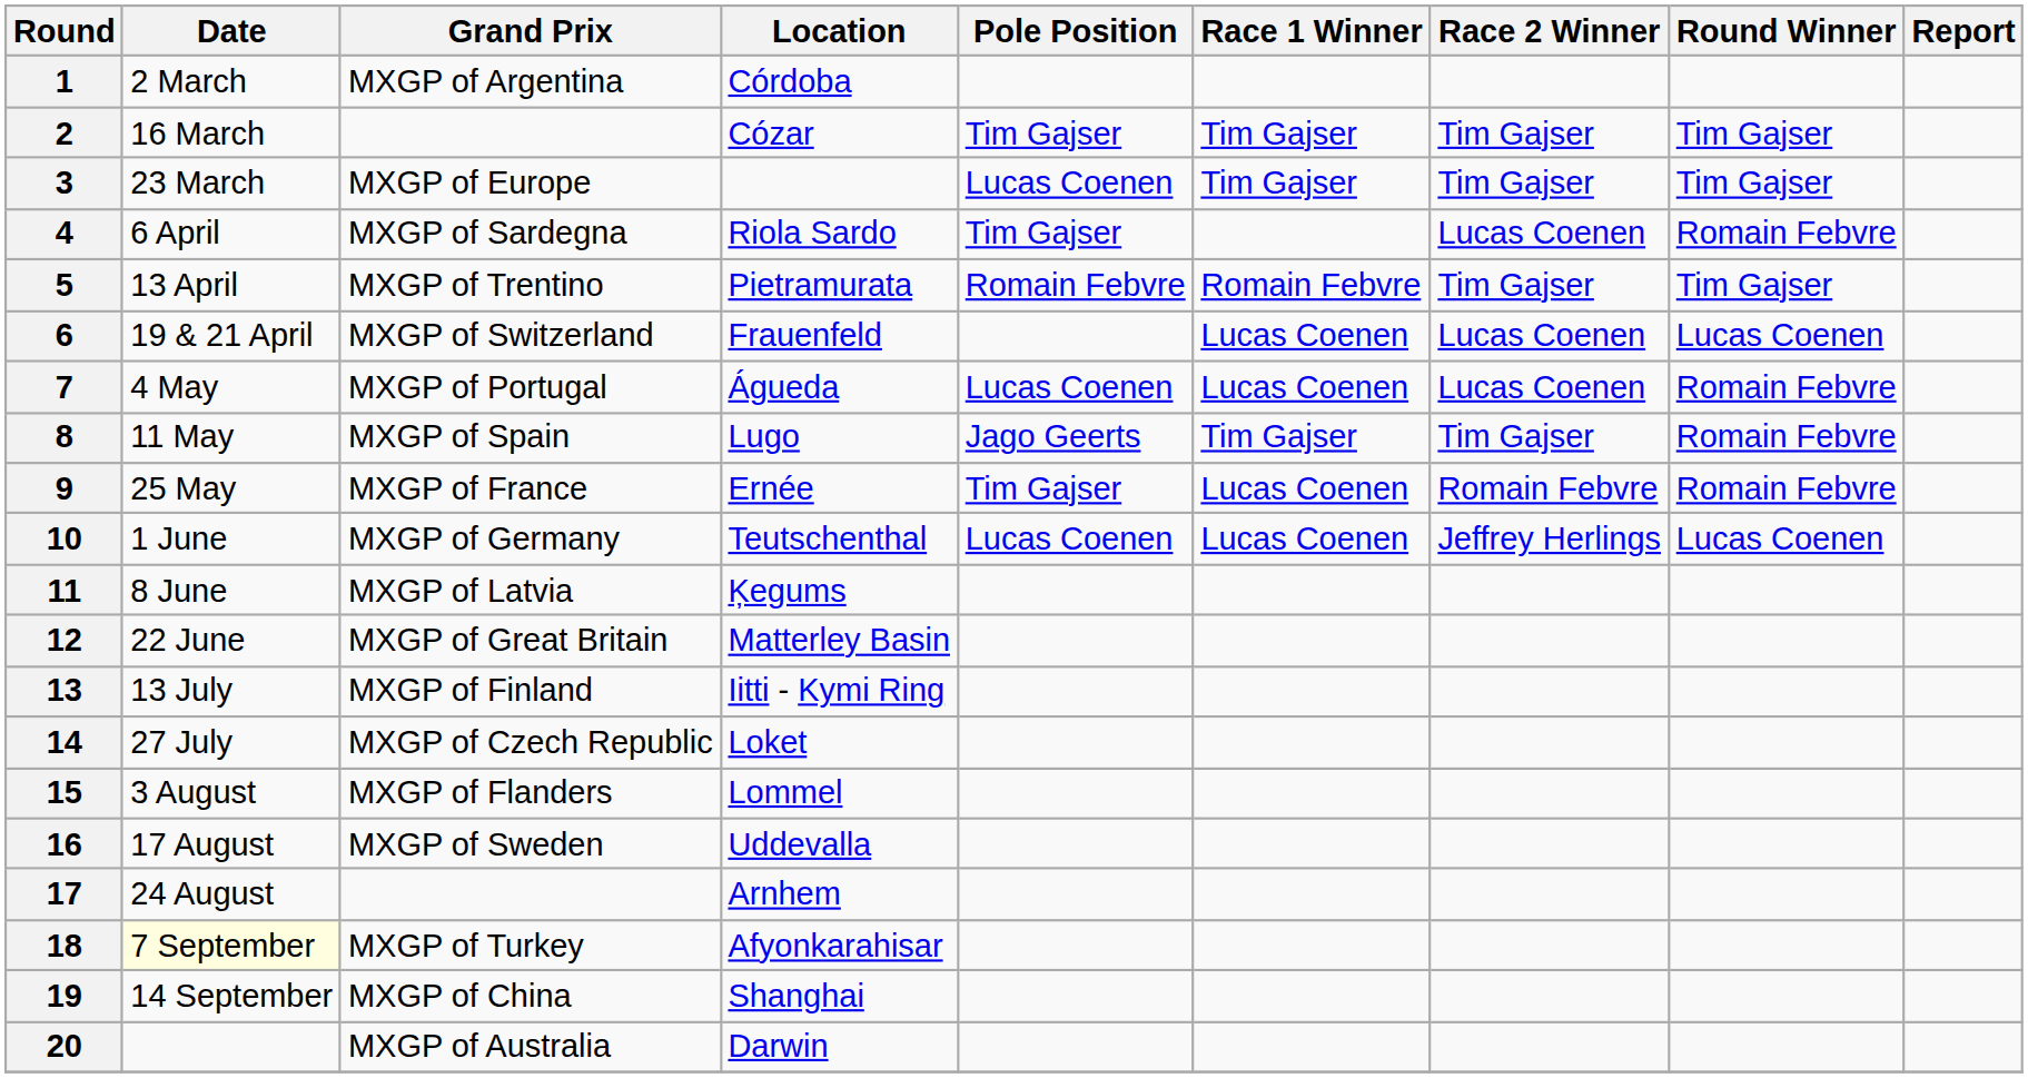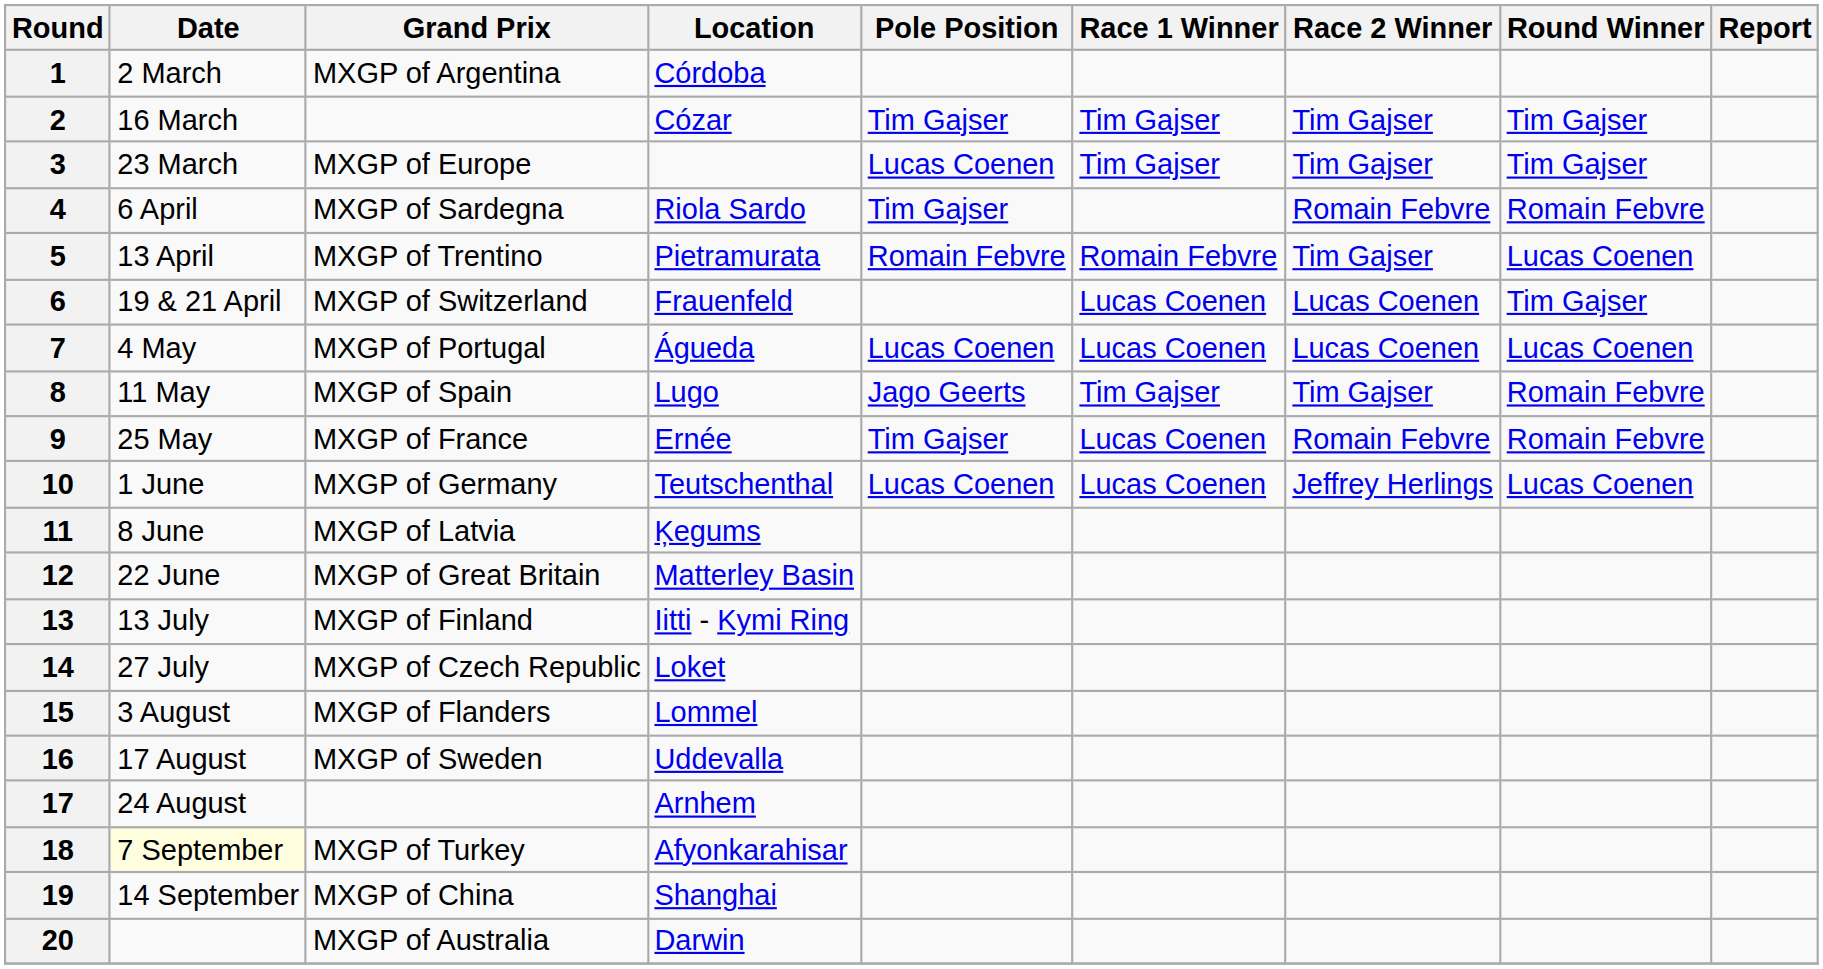 <table class="wikitable" style="font-size: 85%;">
 <tr>
 <th>Round</th>
 <th>Date</th>
 <th>Grand Prix</th>
 <th>Location</th>
 <th>Pole Position</th>
 <th>Race 1 Winner</th>
 <th>Race 2 Winner</th>
 <th>Round Winner</th>
 <th>Report</th>
 </tr>
 <tr>
 <th>1</th>
 <td>2 March</td>
 <td> MXGP of Argentina</td>
 <td><a href='#'>Córdoba</a></td>
 <td></td>
 <td></td>
 <td></td>
 <td></td>
 <td></td>
 </tr>
 <tr>
 <th>2</th>
 <td>16 March</td>
 <td></td>
 <td><a href='#'>Cózar</a></td>
 <td> <a href='#'>Tim Gajser</a></td>
 <td> <a href='#'>Tim Gajser</a></td>
 <td> <a href='#'>Tim Gajser</a></td>
 <td> <a href='#'>Tim Gajser</a></td>
 <td></td>
 </tr>
 <tr>
 <th>3</th>
 <td>23 March</td>
 <td> MXGP of Europe</td>
 <td></td>
 <td> <a href='#'>Lucas Coenen</a></td>
 <td> <a href='#'>Tim Gajser</a></td>
 <td> <a href='#'>Tim Gajser</a></td>
 <td> <a href='#'>Tim Gajser</a></td>
 <td></td>
 </tr>
 <tr>
 <th>4</th>
 <td>6 April</td>
 <td> MXGP of Sardegna</td>
 <td><a href='#'>Riola Sardo</a></td>
 <td> <a href='#'>Tim Gajser</a></td>
 <td></td>
-<td> <a href='#'>Lucas Coenen</a></td>
+<td> <a href='#'>Romain Febvre</a></td>
 <td> <a href='#'>Romain Febvre</a></td>
 <td></td>
 </tr>
 <tr>
 <th>5</th>
 <td>13 April</td>
 <td> MXGP of Trentino</td>
 <td><a href='#'>Pietramurata</a></td>
 <td> <a href='#'>Romain Febvre</a></td>
 <td> <a href='#'>Romain Febvre</a></td>
 <td> <a href='#'>Tim Gajser</a></td>
-<td> <a href='#'>Tim Gajser</a></td>
+<td> <a href='#'>Lucas Coenen</a></td>
 <td></td>
 </tr>
 <tr>
 <th>6</th>
 <td>19 & 21 April</td>
 <td> MXGP of Switzerland</td>
 <td><a href='#'>Frauenfeld</a></td>
 <td></td>
 <td> <a href='#'>Lucas Coenen</a></td>
 <td> <a href='#'>Lucas Coenen</a></td>
-<td> <a href='#'>Lucas Coenen</a></td>
+<td> <a href='#'>Tim Gajser</a></td>
 <td></td>
 </tr>
 <tr>
 <th>7</th>
 <td>4 May</td>
 <td> MXGP of Portugal</td>
 <td><a href='#'>Águeda</a></td>
 <td> <a href='#'>Lucas Coenen</a></td>
 <td> <a href='#'>Lucas Coenen</a></td>
 <td> <a href='#'>Lucas Coenen</a></td>
-<td> <a href='#'>Romain Febvre</a></td>
+<td> <a href='#'>Lucas Coenen</a></td>
 <td></td>
 </tr>
 <tr>
 <th>8</th>
 <td>11 May</td>
 <td> MXGP of Spain</td>
 <td><a href='#'>Lugo</a></td>
 <td> <a href='#'>Jago Geerts</a></td>
 <td> <a href='#'>Tim Gajser</a></td>
 <td> <a href='#'>Tim Gajser</a></td>
 <td> <a href='#'>Romain Febvre</a></td>
 <td></td>
 </tr>
 <tr>
 <th>9</th>
 <td>25 May</td>
 <td> MXGP of France</td>
 <td><a href='#'>Ernée</a></td>
 <td> <a href='#'>Tim Gajser</a></td>
 <td> <a href='#'>Lucas Coenen</a></td>
 <td> <a href='#'>Romain Febvre</a></td>
 <td> <a href='#'>Romain Febvre</a></td>
 <td></td>
 </tr>
 <tr>
 <th>10</th>
 <td>1 June</td>
 <td> MXGP of Germany</td>
 <td><a href='#'>Teutschenthal</a></td>
 <td> <a href='#'>Lucas Coenen</a></td>
 <td> <a href='#'>Lucas Coenen</a></td>
 <td> <a href='#'>Jeffrey Herlings</a></td>
 <td> <a href='#'>Lucas Coenen</a></td>
 <td></td>
 </tr>
 <tr>
 <th>11</th>
 <td>8 June</td>
 <td> MXGP of Latvia</td>
 <td><a href='#'>Ķegums</a></td>
 <td></td>
 <td></td>
 <td></td>
 <td></td>
 <td></td>
 </tr>
 <tr>
 <th>12</th>
 <td>22 June</td>
 <td> MXGP of Great Britain</td>
 <td><a href='#'>Matterley Basin</a></td>
 <td></td>
 <td></td>
 <td></td>
 <td></td>
 <td></td>
 </tr>
 <tr>
 <th>13</th>
 <td>13 July</td>
 <td> MXGP of Finland</td>
 <td><a href='#'>Iitti</a> - <a href='#'>Kymi Ring</a></td>
 <td></td>
 <td></td>
 <td></td>
 <td></td>
 <td></td>
 </tr>
 <tr>
 <th>14</th>
 <td>27 July</td>
 <td> MXGP of Czech Republic</td>
 <td><a href='#'>Loket</a></td>
 <td></td>
 <td></td>
 <td></td>
 <td></td>
 <td></td>
 </tr>
 <tr>
 <th>15</th>
 <td>3 August</td>
 <td> MXGP of Flanders</td>
 <td><a href='#'>Lommel</a></td>
 <td></td>
 <td></td>
 <td></td>
 <td></td>
 <td></td>
 </tr>
 <tr>
 <th>16</th>
 <td>17 August</td>
 <td> MXGP of Sweden</td>
 <td><a href='#'>Uddevalla</a></td>
 <td></td>
 <td></td>
 <td></td>
 <td></td>
 <td></td>
 </tr>
 <tr>
 <th>17</th>
 <td>24 August</td>
 <td></td>
 <td><a href='#'>Arnhem</a></td>
 <td></td>
 <td></td>
 <td></td>
 <td></td>
 <td></td>
 </tr>
 <tr>
 <th>18</th>
 <td style="background: lightyellow;">7 September</td>
 <td> MXGP of Turkey</td>
 <td><a href='#'>Afyonkarahisar</a></td>
 <td></td>
 <td></td>
 <td></td>
 <td></td>
 <td></td>
 </tr>
 <tr>
 <th>19</th>
 <td>14 September</td>
 <td> MXGP of China</td>
 <td><a href='#'>Shanghai</a></td>
 <td></td>
 <td></td>
 <td></td>
 <td></td>
 <td></td>
 </tr>
 <tr>
 <th>20</th>
 <td></td>
 <td> MXGP of Australia</td>
 <td><a href='#'>Darwin</a></td>
 <td></td>
 <td></td>
 <td></td>
 <td></td>
 <td></td>
 </tr>
 <tr>
 </tr>
 </table>
